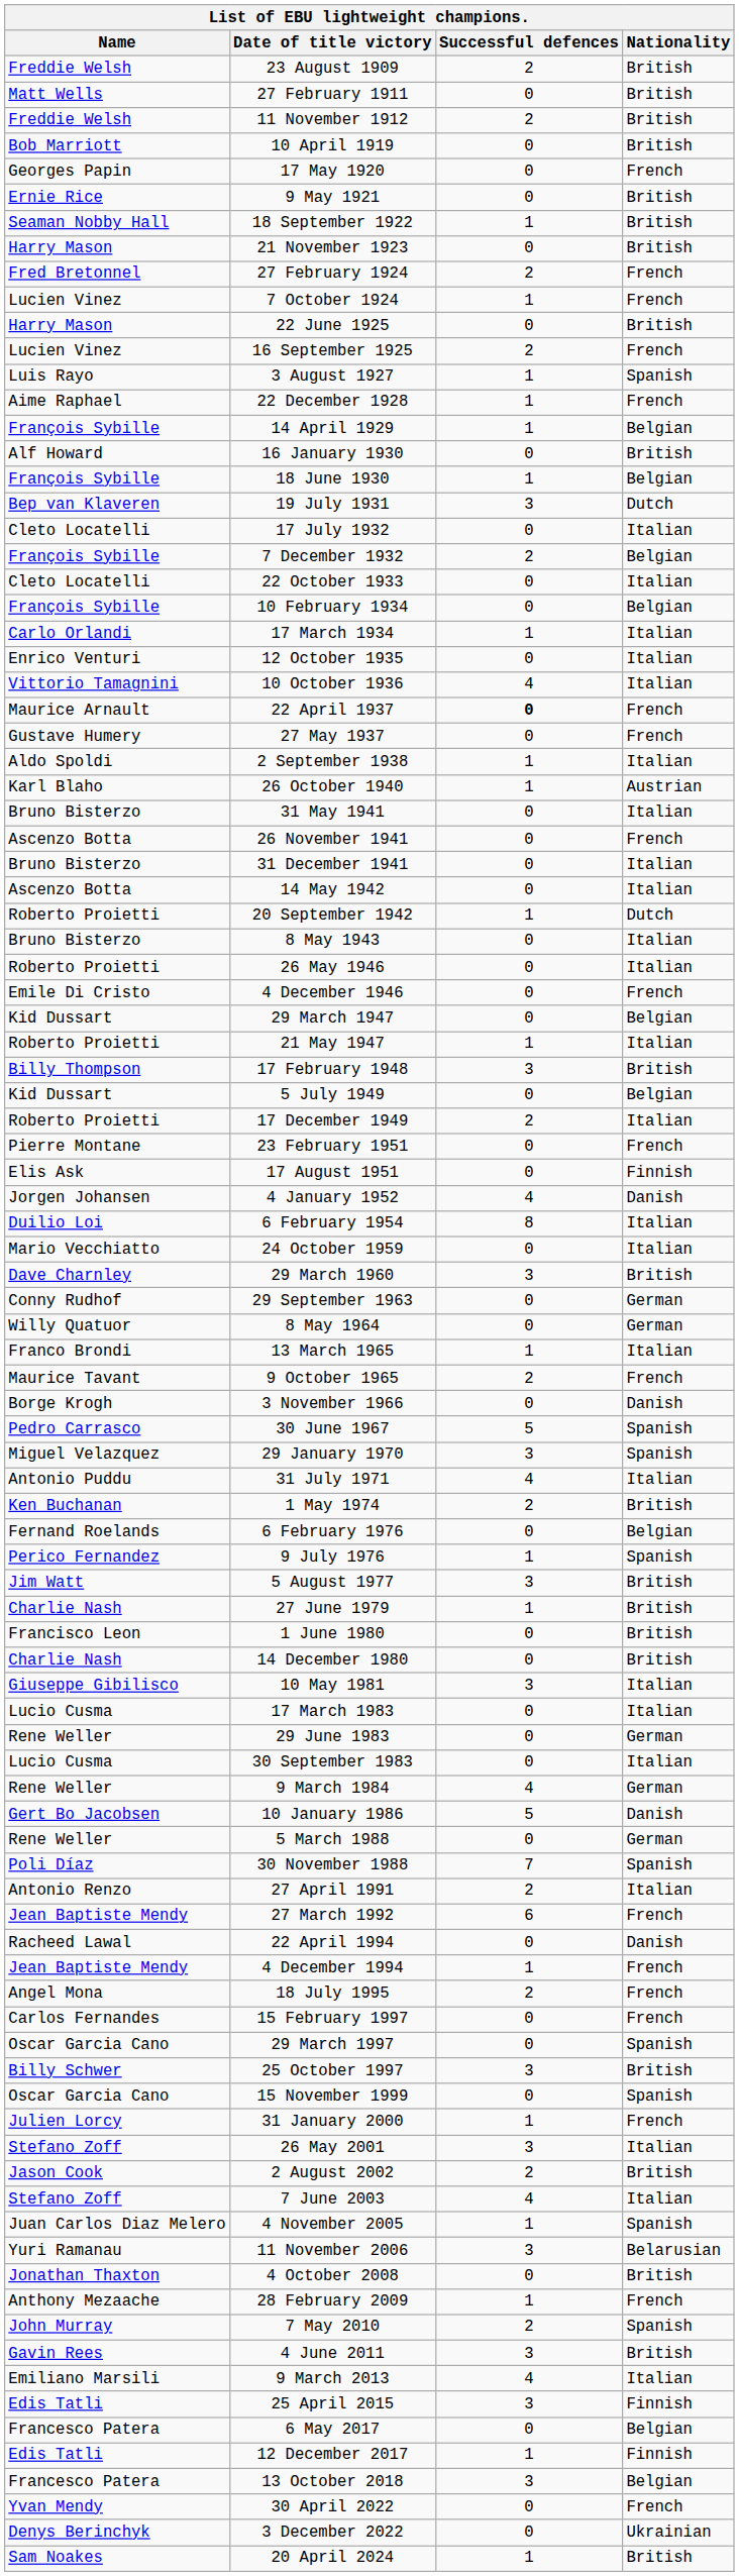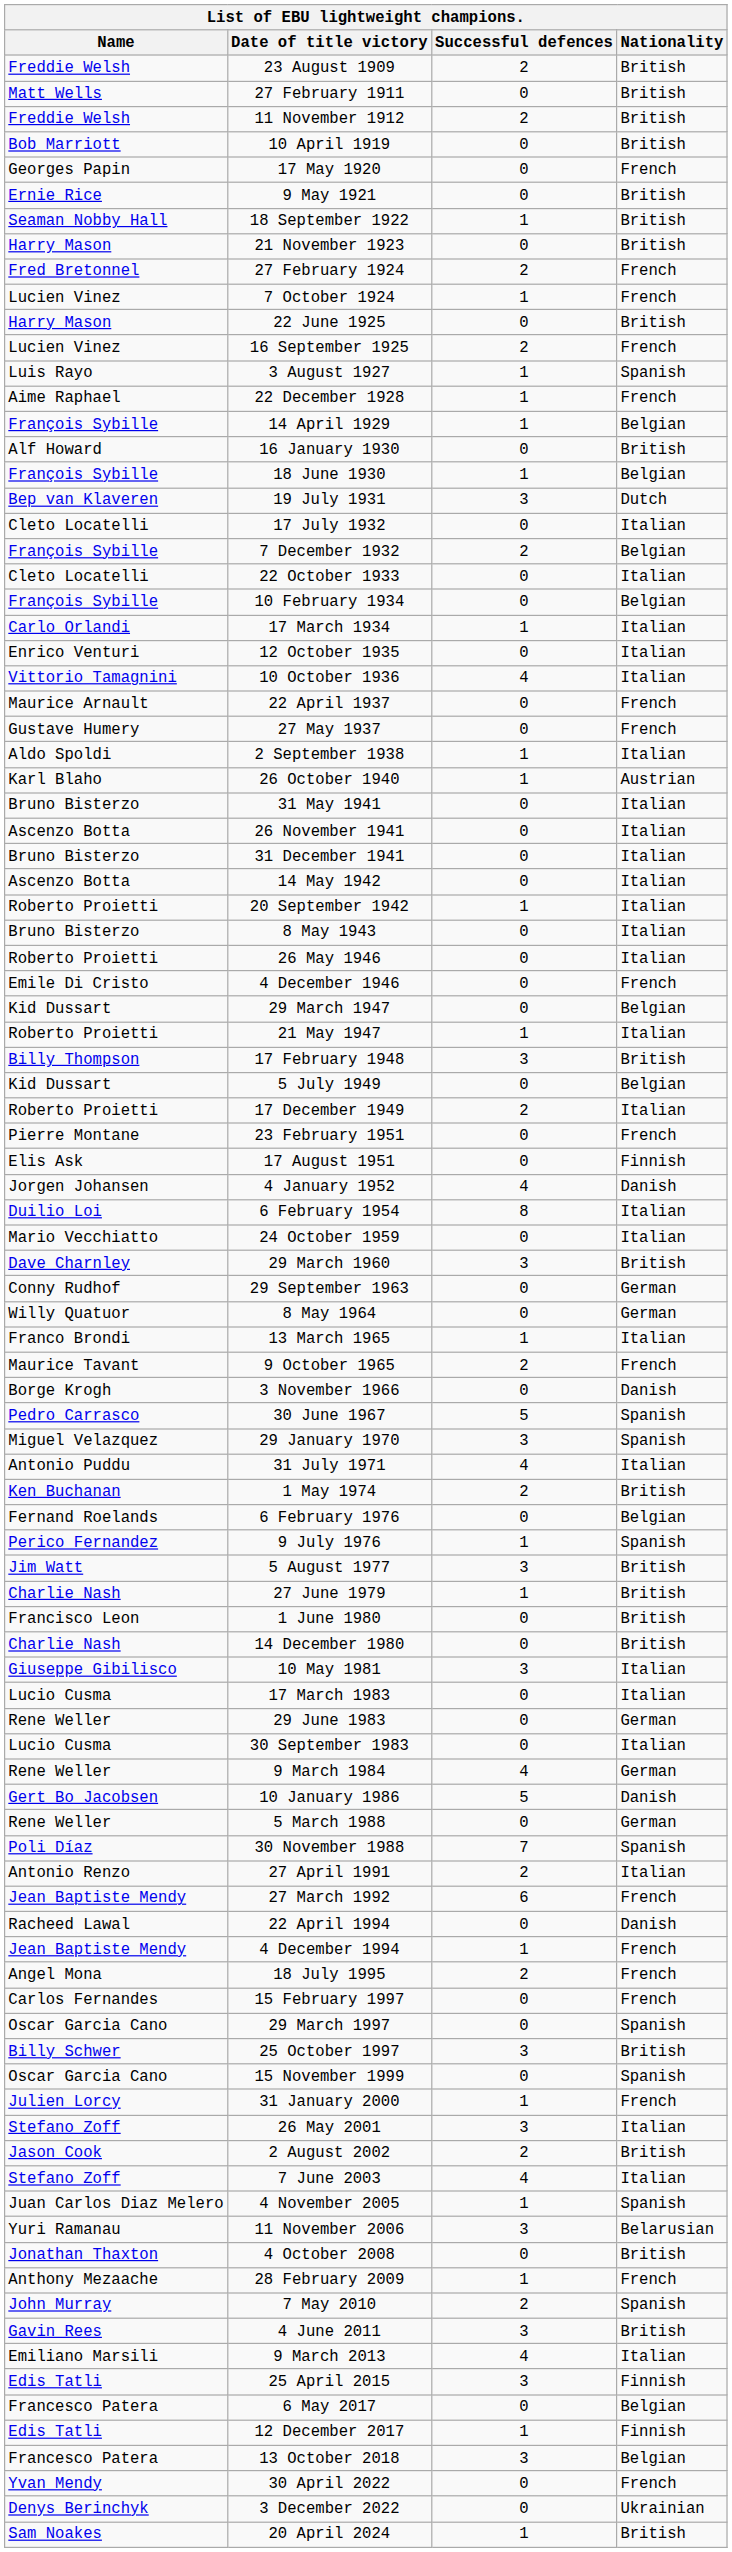 <table class="wikitable">
 <tr>
 <th colspan=4>List of EBU lightweight champions.</th>
 </tr>
 <tr>
 <th>Name</th>
 <th>Date of title victory</th>
 <th>Successful defences</th>
 <th>Nationality</th>
 </tr>
 <tr align=center>
 <td align=left><a href='#'>Freddie Welsh</a></td>
 <td>23 August 1909</td>
 <td>2</td>
 <td align=left> British</td>
 </tr>
 <tr align=center>
 <td align=left><a href='#'>Matt Wells</a></td>
 <td>27 February 1911</td>
 <td>0</td>
 <td align=left> British</td>
 </tr>
 <tr align=center>
 <td align=left><a href='#'>Freddie Welsh</a></td>
 <td>11 November 1912</td>
 <td>2</td>
 <td align=left> British</td>
 </tr>
 <tr align=center>
 <td align=left><a href='#'>Bob Marriott</a></td>
 <td>10 April 1919</td>
 <td>0</td>
 <td align=left> British</td>
 </tr>
 <tr align=center>
 <td align=left>Georges Papin</td>
 <td>17 May 1920</td>
 <td>0</td>
 <td align=left> French</td>
 </tr>
 <tr align=center>
 <td align=left><a href='#'>Ernie Rice</a></td>
 <td>9 May 1921</td>
 <td>0</td>
 <td align=left> British</td>
 </tr>
 <tr align=center>
 <td align=left><a href='#'>Seaman Nobby Hall</a></td>
 <td>18 September 1922</td>
 <td>1</td>
 <td align=left> British</td>
 </tr>
 <tr align=center>
 <td align=left><a href='#'>Harry Mason</a></td>
 <td>21 November 1923</td>
 <td>0</td>
 <td align=left> British</td>
 </tr>
 <tr align=center>
 <td align=left><a href='#'>Fred Bretonnel</a></td>
 <td>27 February 1924</td>
 <td>2</td>
 <td align=left> French</td>
 </tr>
 <tr align=center>
 <td align=left>Lucien Vinez</td>
 <td>7 October 1924</td>
 <td>1</td>
 <td align=left> French</td>
 </tr>
 <tr align=center>
 <td align=left><a href='#'>Harry Mason</a></td>
 <td>22 June 1925</td>
 <td>0</td>
 <td align=left> British</td>
 </tr>
 <tr align=center>
 <td align=left>Lucien Vinez</td>
 <td>16 September 1925</td>
 <td>2</td>
 <td align=left> French</td>
 </tr>
 <tr align=center>
 <td align=left>Luis Rayo</td>
 <td>3 August 1927</td>
 <td>1</td>
 <td align=left> Spanish</td>
 </tr>
 <tr align=center>
 <td align=left>Aime Raphael</td>
 <td>22 December 1928</td>
 <td>1</td>
 <td align=left> French</td>
 </tr>
 <tr align=center>
 <td align=left><a href='#'>François Sybille</a></td>
 <td>14 April 1929</td>
 <td>1</td>
 <td align=left> Belgian</td>
 </tr>
 <tr align=center>
 <td align=left>Alf Howard</td>
 <td>16 January 1930</td>
 <td>0</td>
 <td align=left> British</td>
 </tr>
 <tr align=center>
 <td align=left><a href='#'>François Sybille</a></td>
 <td>18 June 1930</td>
 <td>1</td>
 <td align=left> Belgian</td>
 </tr>
 <tr align=center>
 <td align=left><a href='#'>Bep van Klaveren</a></td>
 <td>19 July 1931</td>
 <td>3</td>
 <td align=left> Dutch</td>
 </tr>
 <tr align=center>
 <td align=left>Cleto Locatelli</td>
 <td>17 July 1932</td>
 <td>0</td>
 <td align=left> Italian</td>
 </tr>
 <tr align=center>
 <td align=left><a href='#'>François Sybille</a></td>
 <td>7 December 1932</td>
 <td>2</td>
 <td align=left> Belgian</td>
 </tr>
 <tr align=center>
 <td align=left>Cleto Locatelli</td>
 <td>22 October 1933</td>
 <td>0</td>
 <td align=left> Italian</td>
 </tr>
 <tr align=center>
 <td align=left><a href='#'>François Sybille</a></td>
 <td>10 February 1934</td>
 <td>0</td>
 <td align=left> Belgian</td>
 </tr>
 <tr align=center>
 <td align=left><a href='#'>Carlo Orlandi</a></td>
 <td>17 March 1934</td>
 <td>1</td>
 <td align=left> Italian</td>
 </tr>
 <tr align=center>
 <td align=left>Enrico Venturi</td>
 <td>12 October 1935</td>
 <td>0</td>
 <td align=left> Italian</td>
 </tr>
 <tr align=center>
 <td align=left><a href='#'>Vittorio Tamagnini</a></td>
 <td>10 October 1936</td>
 <td>4</td>
 <td align=left> Italian</td>
 </tr>
 <tr align=center>
 <td align=left>Maurice Arnault</td>
 <td>22 April 1937</td>
-<td><strong>0</strong></td>
+<td>0</td>
 <td align=left> French</td>
 </tr>
 <tr align=center>
 <td align=left>Gustave Humery</td>
 <td>27 May 1937</td>
 <td>0</td>
 <td align=left> French</td>
 </tr>
 <tr align=center>
 <td align=left>Aldo Spoldi</td>
 <td>2 September 1938</td>
 <td>1</td>
 <td align=left> Italian</td>
 </tr>
 <tr align=center>
 <td align=left>Karl Blaho</td>
 <td>26 October 1940</td>
 <td>1</td>
 <td align=left> Austrian</td>
 </tr>
 <tr align=center>
 <td align=left>Bruno Bisterzo</td>
 <td>31 May 1941</td>
 <td>0</td>
 <td align=left> Italian</td>
 </tr>
 <tr align=center>
 <td align=left>Ascenzo Botta</td>
 <td>26 November 1941</td>
 <td>0</td>
-<td align=left> French</td>
+<td align=left> Italian</td>
 </tr>
 <tr align=center>
 <td align=left>Bruno Bisterzo</td>
 <td>31 December 1941</td>
 <td>0</td>
 <td align=left> Italian</td>
 </tr>
 <tr align=center>
 <td align=left>Ascenzo Botta</td>
 <td>14 May 1942</td>
 <td>0</td>
 <td align=left> Italian</td>
 </tr>
 <tr align=center>
 <td align=left>Roberto Proietti</td>
 <td>20 September 1942</td>
 <td>1</td>
-<td align=left> Dutch</td>
+<td align=left> Italian</td>
 </tr>
 <tr align=center>
 <td align=left>Bruno Bisterzo</td>
 <td>8 May 1943</td>
 <td>0</td>
 <td align=left> Italian</td>
 </tr>
 <tr align=center>
 <td align=left>Roberto Proietti</td>
 <td>26 May 1946</td>
 <td>0</td>
 <td align=left> Italian</td>
 </tr>
 <tr align=center>
 <td align=left>Emile Di Cristo</td>
 <td>4 December 1946</td>
 <td>0</td>
 <td align=left> French</td>
 </tr>
 <tr align=center>
 <td align=left>Kid Dussart</td>
 <td>29 March 1947</td>
 <td>0</td>
 <td align=left> Belgian</td>
 </tr>
 <tr align=center>
 <td align=left>Roberto Proietti</td>
 <td>21 May 1947</td>
 <td>1</td>
 <td align=left> Italian</td>
 </tr>
 <tr align=center>
 <td align=left><a href='#'>Billy Thompson</a></td>
 <td>17 February 1948</td>
 <td>3</td>
 <td align=left> British</td>
 </tr>
 <tr align=center>
 <td align=left>Kid Dussart</td>
 <td>5 July 1949</td>
 <td>0</td>
 <td align=left> Belgian</td>
 </tr>
 <tr align=center>
 <td align=left>Roberto Proietti</td>
 <td>17 December 1949</td>
 <td>2</td>
 <td align=left> Italian</td>
 </tr>
 <tr align=center>
 <td align=left>Pierre Montane</td>
 <td>23 February 1951</td>
 <td>0</td>
 <td align=left> French</td>
 </tr>
 <tr align=center>
 <td align=left>Elis Ask</td>
 <td>17 August 1951</td>
 <td>0</td>
 <td align=left> Finnish</td>
 </tr>
 <tr align=center>
 <td align=left>Jorgen Johansen</td>
 <td>4 January 1952</td>
 <td>4</td>
 <td align=left> Danish</td>
 </tr>
 <tr align=center>
 <td align=left><a href='#'>Duilio Loi</a></td>
 <td>6 February 1954</td>
 <td>8</td>
 <td align=left> Italian</td>
 </tr>
 <tr align=center>
 <td align=left>Mario Vecchiatto</td>
 <td>24 October 1959</td>
 <td>0</td>
 <td align=left> Italian</td>
 </tr>
 <tr align=center>
 <td align=left><a href='#'>Dave Charnley</a></td>
 <td>29 March 1960</td>
 <td>3</td>
 <td align=left> British</td>
 </tr>
 <tr align=center>
 <td align=left>Conny Rudhof</td>
 <td>29 September 1963</td>
 <td>0</td>
 <td align=left> German</td>
 </tr>
 <tr align=center>
 <td align=left>Willy Quatuor</td>
 <td>8 May 1964</td>
 <td>0</td>
 <td align=left> German</td>
 </tr>
 <tr align=center>
 <td align=left>Franco Brondi</td>
 <td>13 March 1965</td>
 <td>1</td>
 <td align=left> Italian</td>
 </tr>
 <tr align=center>
 <td align=left>Maurice Tavant</td>
 <td>9 October 1965</td>
 <td>2</td>
 <td align=left> French</td>
 </tr>
 <tr align=center>
 <td align=left>Borge Krogh</td>
 <td>3 November 1966</td>
 <td>0</td>
 <td align=left> Danish</td>
 </tr>
 <tr align=center>
 <td align=left><a href='#'>Pedro Carrasco</a></td>
 <td>30 June 1967</td>
 <td>5</td>
 <td align=left> Spanish</td>
 </tr>
 <tr align=center>
 <td align=left>Miguel Velazquez</td>
 <td>29 January 1970</td>
 <td>3</td>
 <td align=left> Spanish</td>
 </tr>
 <tr align=center>
 <td align=left>Antonio Puddu</td>
 <td>31 July 1971</td>
 <td>4</td>
 <td align=left> Italian</td>
 </tr>
 <tr align=center>
 <td align=left><a href='#'>Ken Buchanan</a></td>
 <td>1 May 1974</td>
 <td>2</td>
 <td align=left> British</td>
 </tr>
 <tr align=center>
 <td align=left>Fernand Roelands</td>
 <td>6 February 1976</td>
 <td>0</td>
 <td align=left> Belgian</td>
 </tr>
 <tr align=center>
 <td align=left><a href='#'>Perico Fernandez</a></td>
 <td>9 July 1976</td>
 <td>1</td>
 <td align=left> Spanish</td>
 </tr>
 <tr align=center>
 <td align=left><a href='#'>Jim Watt</a></td>
 <td>5 August 1977</td>
 <td>3</td>
 <td align=left> British</td>
 </tr>
 <tr align=center>
 <td align=left><a href='#'>Charlie Nash</a></td>
 <td>27 June 1979</td>
 <td>1</td>
 <td align=left> British</td>
 </tr>
 <tr align=center>
 <td align=left>Francisco Leon</td>
 <td>1 June 1980</td>
 <td>0</td>
 <td align=left> British</td>
 </tr>
 <tr align=center>
 <td align=left><a href='#'>Charlie Nash</a></td>
 <td>14 December 1980</td>
 <td>0</td>
 <td align=left> British</td>
 </tr>
 <tr align=center>
 <td align=left><a href='#'>Giuseppe Gibilisco</a></td>
 <td>10 May 1981</td>
 <td>3</td>
 <td align=left> Italian</td>
 </tr>
 <tr align=center>
 <td align=left>Lucio Cusma</td>
 <td>17 March 1983</td>
 <td>0</td>
 <td align=left> Italian</td>
 </tr>
 <tr align=center>
 <td align=left>Rene Weller</td>
 <td>29 June 1983</td>
 <td>0</td>
 <td align=left> German</td>
 </tr>
 <tr align=center>
 <td align=left>Lucio Cusma</td>
 <td>30 September 1983</td>
 <td>0</td>
 <td align=left> Italian</td>
 </tr>
 <tr align=center>
 <td align=left>Rene Weller</td>
 <td>9 March 1984</td>
 <td>4</td>
 <td align=left> German</td>
 </tr>
 <tr align=center>
 <td align=left><a href='#'>Gert Bo Jacobsen</a></td>
 <td>10 January 1986</td>
 <td>5</td>
 <td align=left> Danish</td>
 </tr>
 <tr align=center>
 <td align=left>Rene Weller</td>
 <td>5 March 1988</td>
 <td>0</td>
 <td align=left> German</td>
 </tr>
 <tr align=center>
 <td align=left><a href='#'>Poli Díaz</a></td>
 <td>30 November 1988</td>
 <td>7</td>
 <td align=left> Spanish</td>
 </tr>
 <tr align=center>
 <td align=left>Antonio Renzo</td>
 <td>27 April 1991</td>
 <td>2</td>
 <td align=left> Italian</td>
 </tr>
 <tr align=center>
 <td align=left><a href='#'>Jean Baptiste Mendy</a></td>
 <td>27 March 1992</td>
 <td>6</td>
 <td align=left> French</td>
 </tr>
 <tr align=center>
 <td align=left>Racheed Lawal</td>
 <td>22 April 1994</td>
 <td>0</td>
 <td align=left> Danish</td>
 </tr>
 <tr align=center>
 <td align=left><a href='#'>Jean Baptiste Mendy</a></td>
 <td>4 December 1994</td>
 <td>1</td>
 <td align=left> French</td>
 </tr>
 <tr align=center>
 <td align=left>Angel Mona</td>
 <td>18 July 1995</td>
 <td>2</td>
 <td align=left> French</td>
 </tr>
 <tr align=center>
 <td align=left>Carlos Fernandes</td>
 <td>15 February 1997</td>
 <td>0</td>
 <td align=left> French</td>
 </tr>
 <tr align=center>
 <td align=left>Oscar Garcia Cano</td>
 <td>29 March 1997</td>
 <td>0</td>
 <td align=left> Spanish</td>
 </tr>
 <tr align=center>
 <td align=left><a href='#'>Billy Schwer</a></td>
 <td>25 October 1997</td>
 <td>3</td>
 <td align=left> British</td>
 </tr>
 <tr align=center>
 <td align=left>Oscar Garcia Cano</td>
 <td>15 November 1999</td>
 <td>0</td>
 <td align=left> Spanish</td>
 </tr>
 <tr align=center>
 <td align=left><a href='#'>Julien Lorcy</a></td>
 <td>31 January 2000</td>
 <td>1</td>
 <td align=left> French</td>
 </tr>
 <tr align=center>
 <td align=left><a href='#'>Stefano Zoff</a></td>
 <td>26 May 2001</td>
 <td>3</td>
 <td align=left> Italian</td>
 </tr>
 <tr align=center>
 <td align=left><a href='#'>Jason Cook</a></td>
 <td>2 August 2002</td>
 <td>2</td>
 <td align=left> British</td>
 </tr>
 <tr align=center>
 <td align=left><a href='#'>Stefano Zoff</a></td>
 <td>7 June 2003</td>
 <td>4</td>
 <td align=left> Italian</td>
 </tr>
 <tr align=center>
 <td align=left>Juan Carlos Diaz Melero</td>
 <td>4 November 2005</td>
 <td>1</td>
 <td align=left> Spanish</td>
 </tr>
 <tr align=center>
 <td align=left>Yuri Ramanau</td>
 <td>11 November 2006</td>
 <td>3</td>
 <td align=left> Belarusian</td>
 </tr>
 <tr align=center>
 <td align=left><a href='#'>Jonathan Thaxton</a></td>
 <td>4 October 2008</td>
 <td>0</td>
 <td align=left> British</td>
 </tr>
 <tr align=center>
 <td align=left>Anthony Mezaache</td>
 <td>28 February 2009</td>
 <td>1</td>
 <td align=left> French</td>
 </tr>
 <tr align=center>
 <td align=left><a href='#'>John Murray</a></td>
 <td>7 May 2010</td>
 <td>2</td>
 <td align=left> Spanish</td>
 </tr>
 <tr align=center>
 <td align=left><a href='#'>Gavin Rees</a></td>
 <td>4 June 2011</td>
 <td>3</td>
 <td align=left> British</td>
 </tr>
 <tr align=center>
 <td align=left>Emiliano Marsili</td>
 <td>9 March 2013</td>
 <td>4</td>
 <td align=left> Italian</td>
 </tr>
 <tr align=center>
 <td align=left><a href='#'>Edis Tatli</a></td>
 <td>25 April 2015</td>
 <td>3</td>
 <td align=left> Finnish</td>
 </tr>
 <tr align=center>
 <td align=left>Francesco Patera</td>
 <td>6 May 2017</td>
 <td>0</td>
 <td align=left> Belgian</td>
 </tr>
 <tr align=center>
 <td align=left><a href='#'>Edis Tatli</a></td>
 <td>12 December 2017</td>
 <td>1</td>
 <td align=left> Finnish</td>
 </tr>
 <tr align=center>
 <td align=left>Francesco Patera</td>
 <td>13 October 2018</td>
 <td>3</td>
 <td align=left> Belgian</td>
 </tr>
 <tr align=center>
 <td align=left><a href='#'>Yvan Mendy</a></td>
 <td>30 April 2022</td>
 <td>0</td>
 <td align=left> French</td>
 </tr>
 <tr align=center>
 <td align=left><a href='#'>Denys Berinchyk</a></td>
 <td>3 December 2022</td>
 <td>0</td>
 <td align=left> Ukrainian</td>
 </tr>
 <tr align=center>
 <td align=left><a href='#'>Sam Noakes</a></td>
 <td>20 April 2024</td>
 <td>1</td>
 <td align=left> British</td>
 </tr>
 </table>
